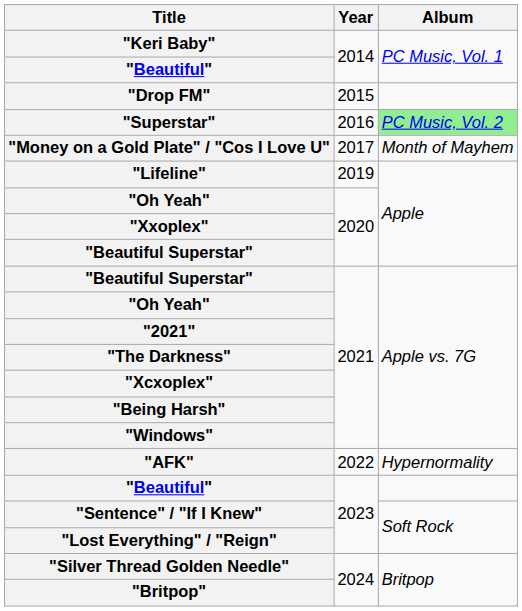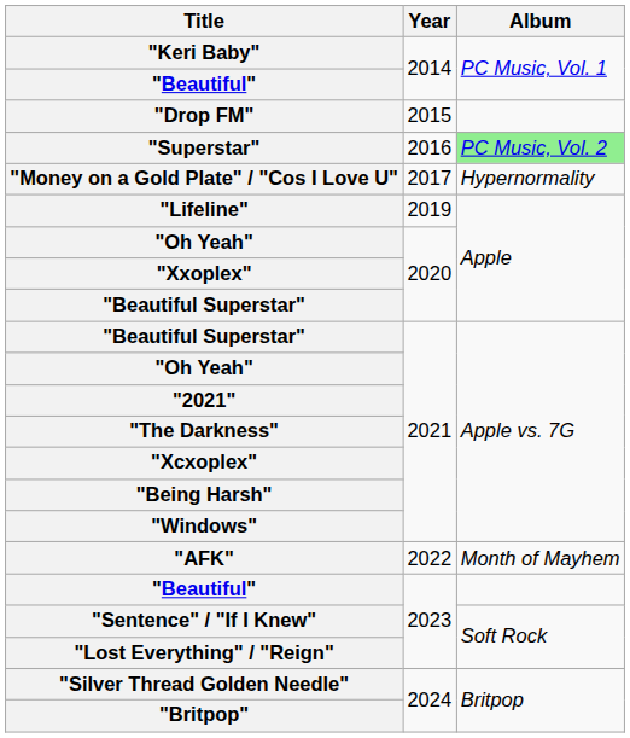 <table class="wikitable plainrowheaders">
 <tr>
 <th>Title</th>
 <th>Year</th>
 <th>Album</th>
 </tr>
 <tr>
 <th scope="row">"Keri Baby"<br></th>
 <td rowspan="2">2014</td>
 <td rowspan="2"><em><a href='#'>PC Music, Vol. 1</a></em></td>
 </tr>
 <tr>
 <th scope="row">"<a href='#'>Beautiful</a>"</th>
 </tr>
 <tr>
 <th scope="row">"Drop FM"<br></th>
 <td>2015</td>
 <td></td>
 </tr>
 <tr>
 <th scope="row">"Superstar"</th>
 <td>2016</td>
 <td style="background: lightgreen;"><em><a href='#'>PC Music, Vol. 2</a></em></td>
 </tr>
 <tr>
 <th scope="row">"Money on a Gold Plate" / "Cos I Love U"</th>
 <td>2017</td>
-<td><em>Month of Mayhem</em></td>
+<td><em>Hypernormality</em></td>
 </tr>
 <tr>
 <th scope="row">"Lifeline"</th>
 <td>2019</td>
 <td rowspan="4"><em>Apple</em></td>
 </tr>
 <tr>
 <th scope="row">"Oh Yeah"</th>
 <td rowspan="3">2020</td>
 </tr>
 <tr>
 <th scope="row">"Xxoplex"</th>
 </tr>
 <tr>
 <th scope="row">"Beautiful Superstar"</th>
 </tr>
 <tr>
 <th scope="row">"Beautiful Superstar"<br></th>
 <td rowspan="7">2021</td>
 <td rowspan="7"><em>Apple vs. 7G</em></td>
 </tr>
 <tr>
 <th scope="row">"Oh Yeah"<br></th>
 </tr>
 <tr>
 <th scope="row">"2021"<br></th>
 </tr>
 <tr>
 <th scope="row">"The Darkness"<br></th>
 </tr>
 <tr>
 <th scope="row">"Xcxoplex"<br></th>
 </tr>
 <tr>
 <th scope="row">"Being Harsh"<br></th>
 </tr>
 <tr>
 <th scope="row">"Windows"<br></th>
 </tr>
 <tr>
 <th scope="row">"AFK"<br></th>
 <td>2022</td>
-<td><em>Hypernormality</em></td>
+<td><em>Month of Mayhem</em></td>
 </tr>
 <tr>
 <th scope="row">"<a href='#'>Beautiful</a>"<br></th>
 <td rowspan="3">2023</td>
 <td></td>
 </tr>
 <tr>
 <th scope="row">"Sentence" / "If I Knew"<br></th>
 <td rowspan="2"><em>Soft Rock</em></td>
 </tr>
 <tr>
 <th scope="row">"Lost Everything" / "Reign"<br></th>
 </tr>
 <tr>
 <th scope="row">"Silver Thread Golden Needle"</th>
 <td rowspan="2">2024</td>
 <td rowspan="2"><em>Britpop</em></td>
 </tr>
 <tr>
 <th scope="row">"Britpop"</th>
 </tr>
 </table>
